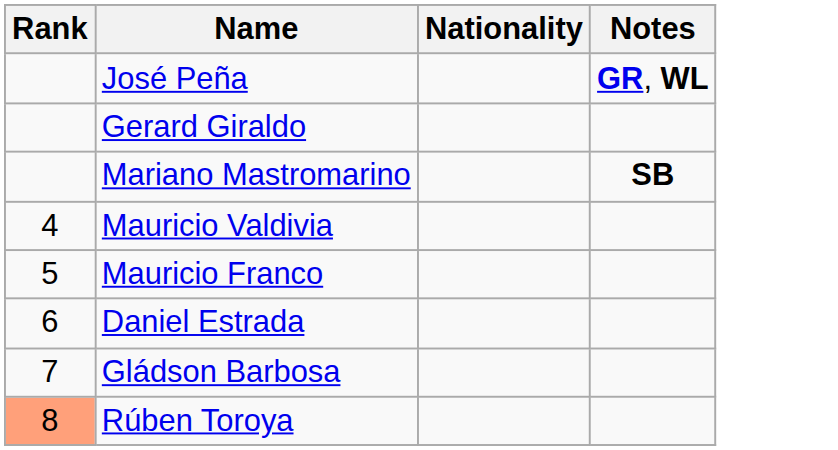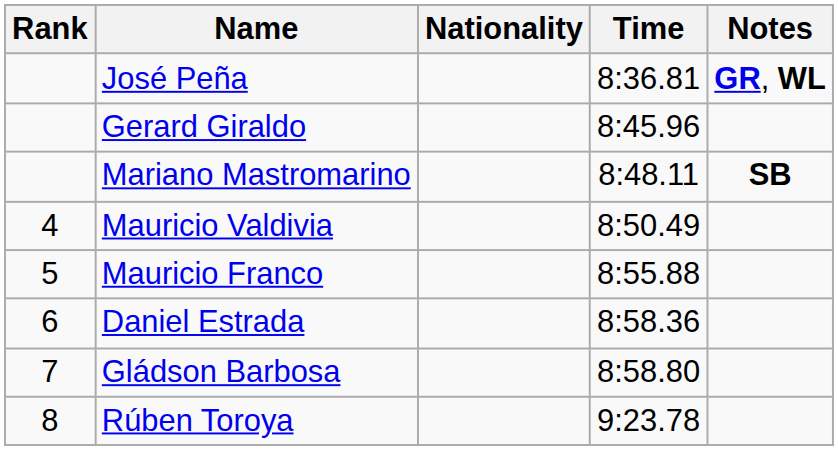 <table class="wikitable sortable" style="text-align:center">
 <tr>
 <th>Rank</th>
 <th>Name</th>
 <th>Nationality</th>
+<th>Time</th>
 <th>Notes</th>
 </tr>
 <tr>
 <td></td>
 <td align=left><a href='#'>José Peña</a></td>
 <td align=left></td>
+<td>8:36.81</td>
 <td><strong><a href='#'>GR</a></strong>, <strong>WL</strong></td>
 </tr>
 <tr>
 <td></td>
 <td align=left><a href='#'>Gerard Giraldo</a></td>
 <td align=left></td>
+<td>8:45.96</td>
 <td></td>
 </tr>
 <tr>
 <td></td>
 <td align=left><a href='#'>Mariano Mastromarino</a></td>
 <td align=left></td>
+<td>8:48.11</td>
 <td><strong>SB</strong></td>
 </tr>
 <tr>
 <td>4</td>
 <td align=left><a href='#'>Mauricio Valdivia</a></td>
 <td align=left></td>
+<td>8:50.49</td>
 <td></td>
 </tr>
 <tr>
 <td>5</td>
 <td align=left><a href='#'>Mauricio Franco</a></td>
 <td align=left></td>
+<td>8:55.88</td>
 <td></td>
 </tr>
 <tr>
 <td>6</td>
 <td align=left><a href='#'>Daniel Estrada</a></td>
 <td align=left></td>
+<td>8:58.36</td>
 <td></td>
 </tr>
 <tr>
 <td>7</td>
 <td align=left><a href='#'>Gládson Barbosa</a></td>
 <td align=left></td>
+<td>8:58.80</td>
 <td></td>
 </tr>
 <tr>
-<td style="background: lightsalmon;">8</td>
+<td>8</td>
 <td align=left><a href='#'>Rúben Toroya</a></td>
 <td align=left></td>
+<td>9:23.78</td>
 <td></td>
 </tr>
 </table>
